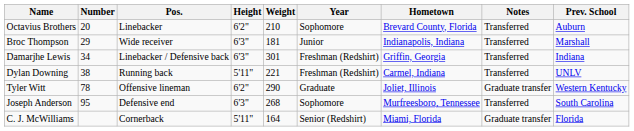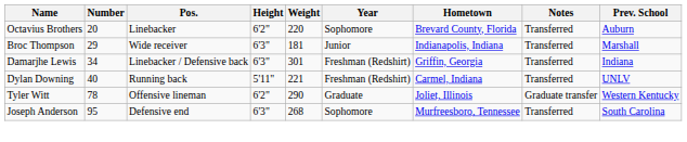 <table class="wikitable sortable">
 <tr>
 <th>Name</th>
 <th>Number</th>
 <th>Pos.</th>
 <th>Height</th>
 <th>Weight</th>
 <th>Year</th>
 <th>Hometown</th>
 <th>Notes</th>
 <th>Prev. School</th>
 </tr>
 <tr>
 <td>Octavius Brothers</td>
 <td>20</td>
 <td>Linebacker</td>
 <td>6'2"</td>
-<td>210</td>
+<td>220</td>
 <td>Sophomore</td>
 <td><a href='#'>Brevard County, Florida</a></td>
 <td>Transferred</td>
 <td><a href='#'>Auburn</a></td>
 </tr>
 <tr>
 <td>Broc Thompson</td>
 <td>29</td>
 <td>Wide receiver</td>
 <td>6'3"</td>
 <td>181</td>
 <td>Junior</td>
 <td><a href='#'>Indianapolis, Indiana</a></td>
 <td>Transferred</td>
 <td><a href='#'>Marshall</a></td>
 </tr>
 <tr>
 <td>Damarjhe Lewis</td>
 <td>34</td>
 <td>Linebacker / Defensive back</td>
 <td>6'3"</td>
 <td>301</td>
 <td>Freshman (Redshirt)</td>
 <td><a href='#'>Griffin, Georgia</a></td>
 <td>Transferred</td>
 <td><a href='#'>Indiana</a></td>
 </tr>
 <tr>
 <td>Dylan Downing</td>
-<td>38</td>
+<td>40</td>
 <td>Running back</td>
 <td>5'11"</td>
 <td>221</td>
 <td>Freshman (Redshirt)</td>
 <td><a href='#'>Carmel, Indiana</a></td>
 <td>Transferred</td>
 <td><a href='#'>UNLV</a></td>
 </tr>
 <tr>
 <td>Tyler Witt</td>
 <td>78</td>
 <td>Offensive lineman</td>
 <td>6'2"</td>
 <td>290</td>
 <td>Graduate</td>
 <td><a href='#'>Joliet, Illinois</a></td>
 <td>Graduate transfer</td>
 <td><a href='#'>Western Kentucky</a></td>
 </tr>
 <tr>
 <td>Joseph Anderson</td>
 <td>95</td>
 <td>Defensive end</td>
 <td>6'3"</td>
 <td>268</td>
 <td>Sophomore</td>
 <td><a href='#'>Murfreesboro, Tennessee</a></td>
 <td>Transferred</td>
 <td><a href='#'>South Carolina</a></td>
 </tr>
-<tr>
-<td>C. J. McWilliams</td>
-<td></td>
-<td>Cornerback</td>
-<td>5'11"</td>
-<td>164</td>
-<td>Senior (Redshirt)</td>
-<td><a href='#'>Miami, Florida</a></td>
-<td>Graduate transfer</td>
-<td><a href='#'>Florida</a></td>
-</tr>
 </table>
